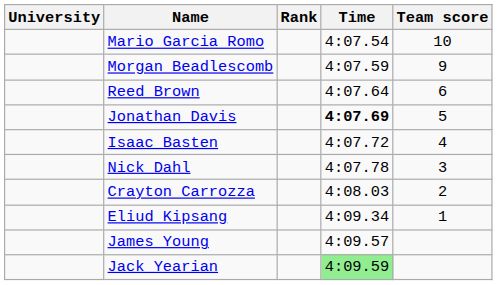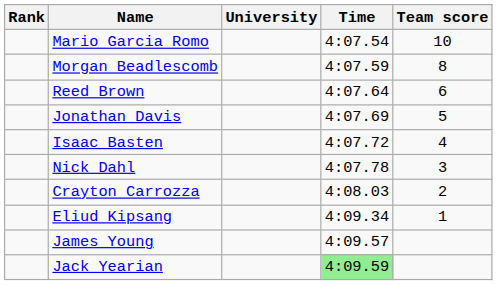 <table class="wikitable sortable" style="text-align:center">
 <tr>
+<th>Rank</th>
+<th>Name</th>
 <th>University</th>
-<th>Name</th>
-<th>Rank</th>
 <th>Time</th>
 <th>Team score</th>
 </tr>
 <tr>
 <td></td>
 <td align=left> <a href='#'>Mario Garcia Romo</a></td>
 <td></td>
 <td>4:07.54</td>
 <td>10</td>
 </tr>
 <tr>
 <td></td>
 <td align=left> <a href='#'>Morgan Beadlescomb</a></td>
 <td></td>
 <td>4:07.59</td>
-<td>9</td>
+<td>8</td>
 </tr>
 <tr>
 <td></td>
 <td align=left> <a href='#'>Reed Brown</a></td>
 <td></td>
 <td>4:07.64</td>
 <td>6</td>
 </tr>
 <tr>
 <td></td>
 <td align=left> <a href='#'>Jonathan Davis</a></td>
 <td></td>
-<td><strong>4:07.69</strong></td>
+<td>4:07.69</td>
 <td>5</td>
 </tr>
 <tr>
 <td></td>
 <td align=left> <a href='#'>Isaac Basten</a></td>
 <td></td>
 <td>4:07.72</td>
 <td>4</td>
 </tr>
 <tr>
 <td></td>
 <td align=left> <a href='#'>Nick Dahl</a></td>
 <td></td>
 <td>4:07.78</td>
 <td>3</td>
 </tr>
 <tr>
 <td></td>
 <td align=left> <a href='#'>Crayton Carrozza</a></td>
 <td></td>
 <td>4:08.03</td>
 <td>2</td>
 </tr>
 <tr>
 <td></td>
 <td align=left> <a href='#'>Eliud Kipsang</a></td>
 <td></td>
 <td>4:09.34</td>
 <td>1</td>
 </tr>
 <tr>
 <td></td>
 <td align=left> <a href='#'>James Young</a></td>
 <td></td>
 <td>4:09.57</td>
 <td></td>
 </tr>
 <tr>
 <td></td>
 <td align=left> <a href='#'>Jack Yearian</a></td>
 <td></td>
 <td style="background: lightgreen;">4:09.59</td>
 <td></td>
 </tr>
 </table>
